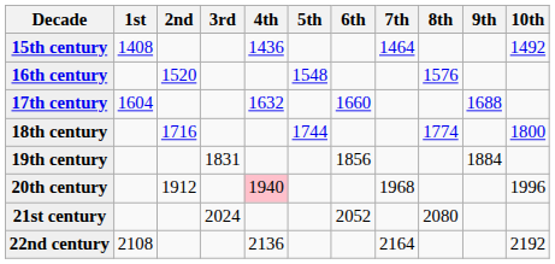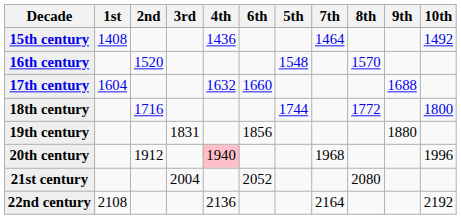 <table class="wikitable">
 <tr>
 <th scope=row>Decade</th>
 <th>1st</th>
 <th>2nd</th>
 <th>3rd</th>
 <th>4th</th>
+<th>6th</th>
 <th>5th</th>
-<th>6th</th>
 <th>7th</th>
 <th>8th</th>
 <th>9th</th>
 <th>10th</th>
 </tr>
 <tr>
 <th style="background-color:#efefef;"><a href='#'>15th century</a></th>
 <td><a href='#'>1408</a></td>
 <td></td>
 <td></td>
 <td><a href='#'>1436</a></td>
 <td></td>
 <td></td>
 <td><a href='#'>1464</a></td>
 <td></td>
 <td></td>
 <td><a href='#'>1492</a></td>
 </tr>
 <tr>
 <th style="background-color:#efefef;"><a href='#'>16th century</a></th>
 <td></td>
 <td><a href='#'>1520</a></td>
 <td></td>
 <td></td>
+<td></td>
 <td><a href='#'>1548</a></td>
 <td></td>
-<td></td>
-<td><a href='#'>1576</a></td>
+<td><a href='#'>1570</a></td>
 <td></td>
 <td></td>
 </tr>
 <tr>
 <th style="background-color:#efefef;"><a href='#'>17th century</a></th>
 <td><a href='#'>1604</a></td>
 <td></td>
 <td></td>
 <td><a href='#'>1632</a></td>
+<td><a href='#'>1660</a></td>
 <td></td>
-<td><a href='#'>1660</a></td>
 <td></td>
 <td></td>
 <td><a href='#'>1688</a></td>
 <td></td>
 </tr>
 <tr>
 <th style="background-color:#efefef;">18th century</th>
 <td></td>
 <td><a href='#'>1716</a></td>
 <td></td>
 <td></td>
+<td></td>
 <td><a href='#'>1744</a></td>
 <td></td>
-<td></td>
-<td><a href='#'>1774</a></td>
+<td><a href='#'>1772</a></td>
 <td></td>
 <td><a href='#'>1800</a></td>
 </tr>
 <tr>
 <th style="background-color:#efefef;">19th century</th>
 <td></td>
 <td></td>
 <td>1831</td>
 <td></td>
-<td></td>
 <td>1856</td>
 <td></td>
 <td></td>
-<td>1884</td>
+<td></td>
+<td>1880</td>
 <td></td>
 </tr>
 <tr>
 <th style="background-color:#efefef;">20th century</th>
 <td></td>
 <td>1912</td>
 <td></td>
 <td style="background: pink;">1940</td>
 <td></td>
 <td></td>
 <td>1968</td>
 <td></td>
 <td></td>
 <td>1996</td>
 </tr>
 <tr>
 <th style="background-color:#efefef;">21st century</th>
 <td></td>
 <td></td>
-<td>2024</td>
-<td></td>
+<td>2004</td>
 <td></td>
 <td>2052</td>
+<td></td>
 <td></td>
 <td>2080</td>
 <td></td>
 <td></td>
 </tr>
 <tr>
 <th style="background-color:#efefef;">22nd century</th>
 <td>2108</td>
 <td></td>
 <td></td>
 <td>2136</td>
 <td></td>
 <td></td>
 <td>2164</td>
 <td></td>
 <td></td>
 <td>2192</td>
 </tr>
 </table>
